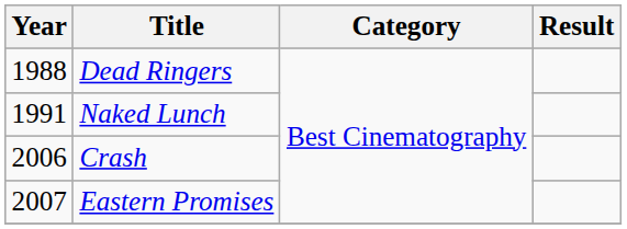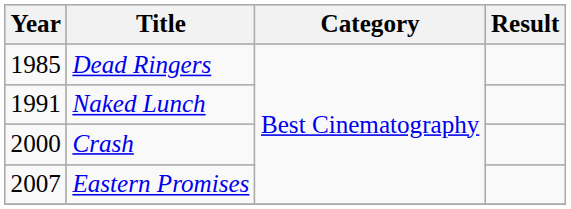 <table class="wikitable">
 <tr>
 <th>Year</th>
 <th>Title</th>
 <th>Category</th>
 <th>Result</th>
 </tr>
 <tr>
-<td>1988</td>
+<td>1985</td>
 <td><em><a href='#'>Dead Ringers</a></em></td>
 <td rowspan=4><a href='#'>Best Cinematography</a></td>
 <td></td>
 </tr>
 <tr>
 <td>1991</td>
 <td><em><a href='#'>Naked Lunch</a></em></td>
 <td></td>
 </tr>
 <tr>
-<td>2006</td>
+<td>2000</td>
 <td><em><a href='#'>Crash</a></em></td>
 <td></td>
 </tr>
 <tr>
 <td>2007</td>
 <td><em><a href='#'>Eastern Promises</a></em></td>
 <td></td>
 </tr>
 <tr>
 </tr>
 </table>
